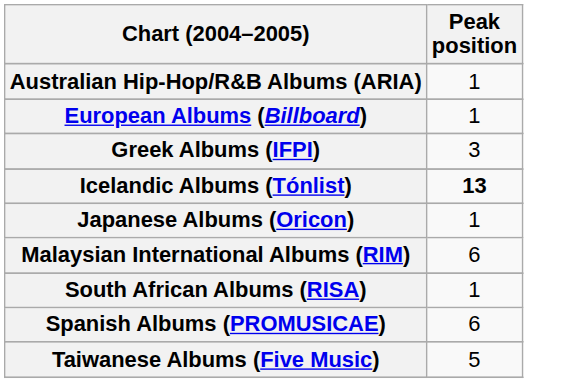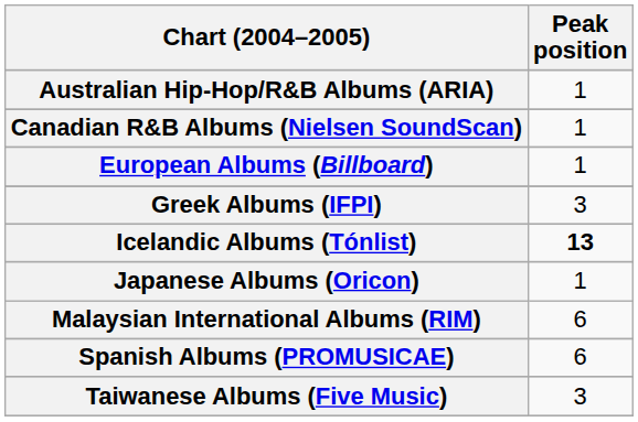 <table class="wikitable sortable plainrowheaders" style="text-align:center;">
 <tr>
 <th scope="col">Chart (2004–2005)</th>
 <th scope="col">Peak<br>position</th>
 </tr>
 <tr>
 </tr>
 <tr>
 <th scope="row">Australian Hip-Hop/R&B Albums (ARIA)</th>
 <td>1</td>
 </tr>
 <tr>
 </tr>
 <tr>
 </tr>
 <tr>
 </tr>
 <tr>
+</tr>
+<tr>
+<th scope="row">Canadian R&B Albums (<a href='#'>Nielsen SoundScan</a>)</th>
+<td style="text-align:center;">1</td>
 </tr>
 <tr>
 </tr>
 <tr>
 </tr>
 <tr>
 <th scope="row"><a href='#'>European Albums</a> (<em><a href='#'>Billboard</a></em>)</th>
 <td style="text-align:center;">1</td>
 </tr>
 <tr>
 </tr>
 <tr>
 </tr>
 <tr>
 </tr>
 <tr>
 <th scope="row">Greek Albums (<a href='#'>IFPI</a>)</th>
 <td>3</td>
 </tr>
 <tr>
 </tr>
 <tr>
 <th scope="row">Icelandic Albums (<a href='#'>Tónlist</a>)</th>
 <td><strong>13</strong></td>
 </tr>
 <tr>
 </tr>
 <tr>
 </tr>
 <tr>
 <th scope="row">Japanese Albums (<a href='#'>Oricon</a>)</th>
 <td>1</td>
 </tr>
 <tr>
 <th scope="row">Malaysian International Albums (<a href='#'>RIM</a>)</th>
 <td>6</td>
 </tr>
 <tr>
 </tr>
 <tr>
 </tr>
 <tr>
 </tr>
 <tr>
 </tr>
 <tr>
 </tr>
 <tr>
-<th scope="row">South African Albums (<a href='#'>RISA</a>)</th>
-<td style="text-align:center;">1</td>
-</tr>
-<tr>
 <th scope="row">Spanish Albums (<a href='#'>PROMUSICAE</a>)</th>
 <td>6</td>
 </tr>
 <tr>
 </tr>
 <tr>
 </tr>
 <tr>
 <th scope="row">Taiwanese Albums (<a href='#'>Five Music</a>)</th>
-<td>5</td>
+<td>3</td>
 </tr>
 <tr>
 </tr>
 <tr>
 </tr>
 <tr>
 </tr>
 <tr>
 </tr>
 <tr>
 </tr>
 </table>
